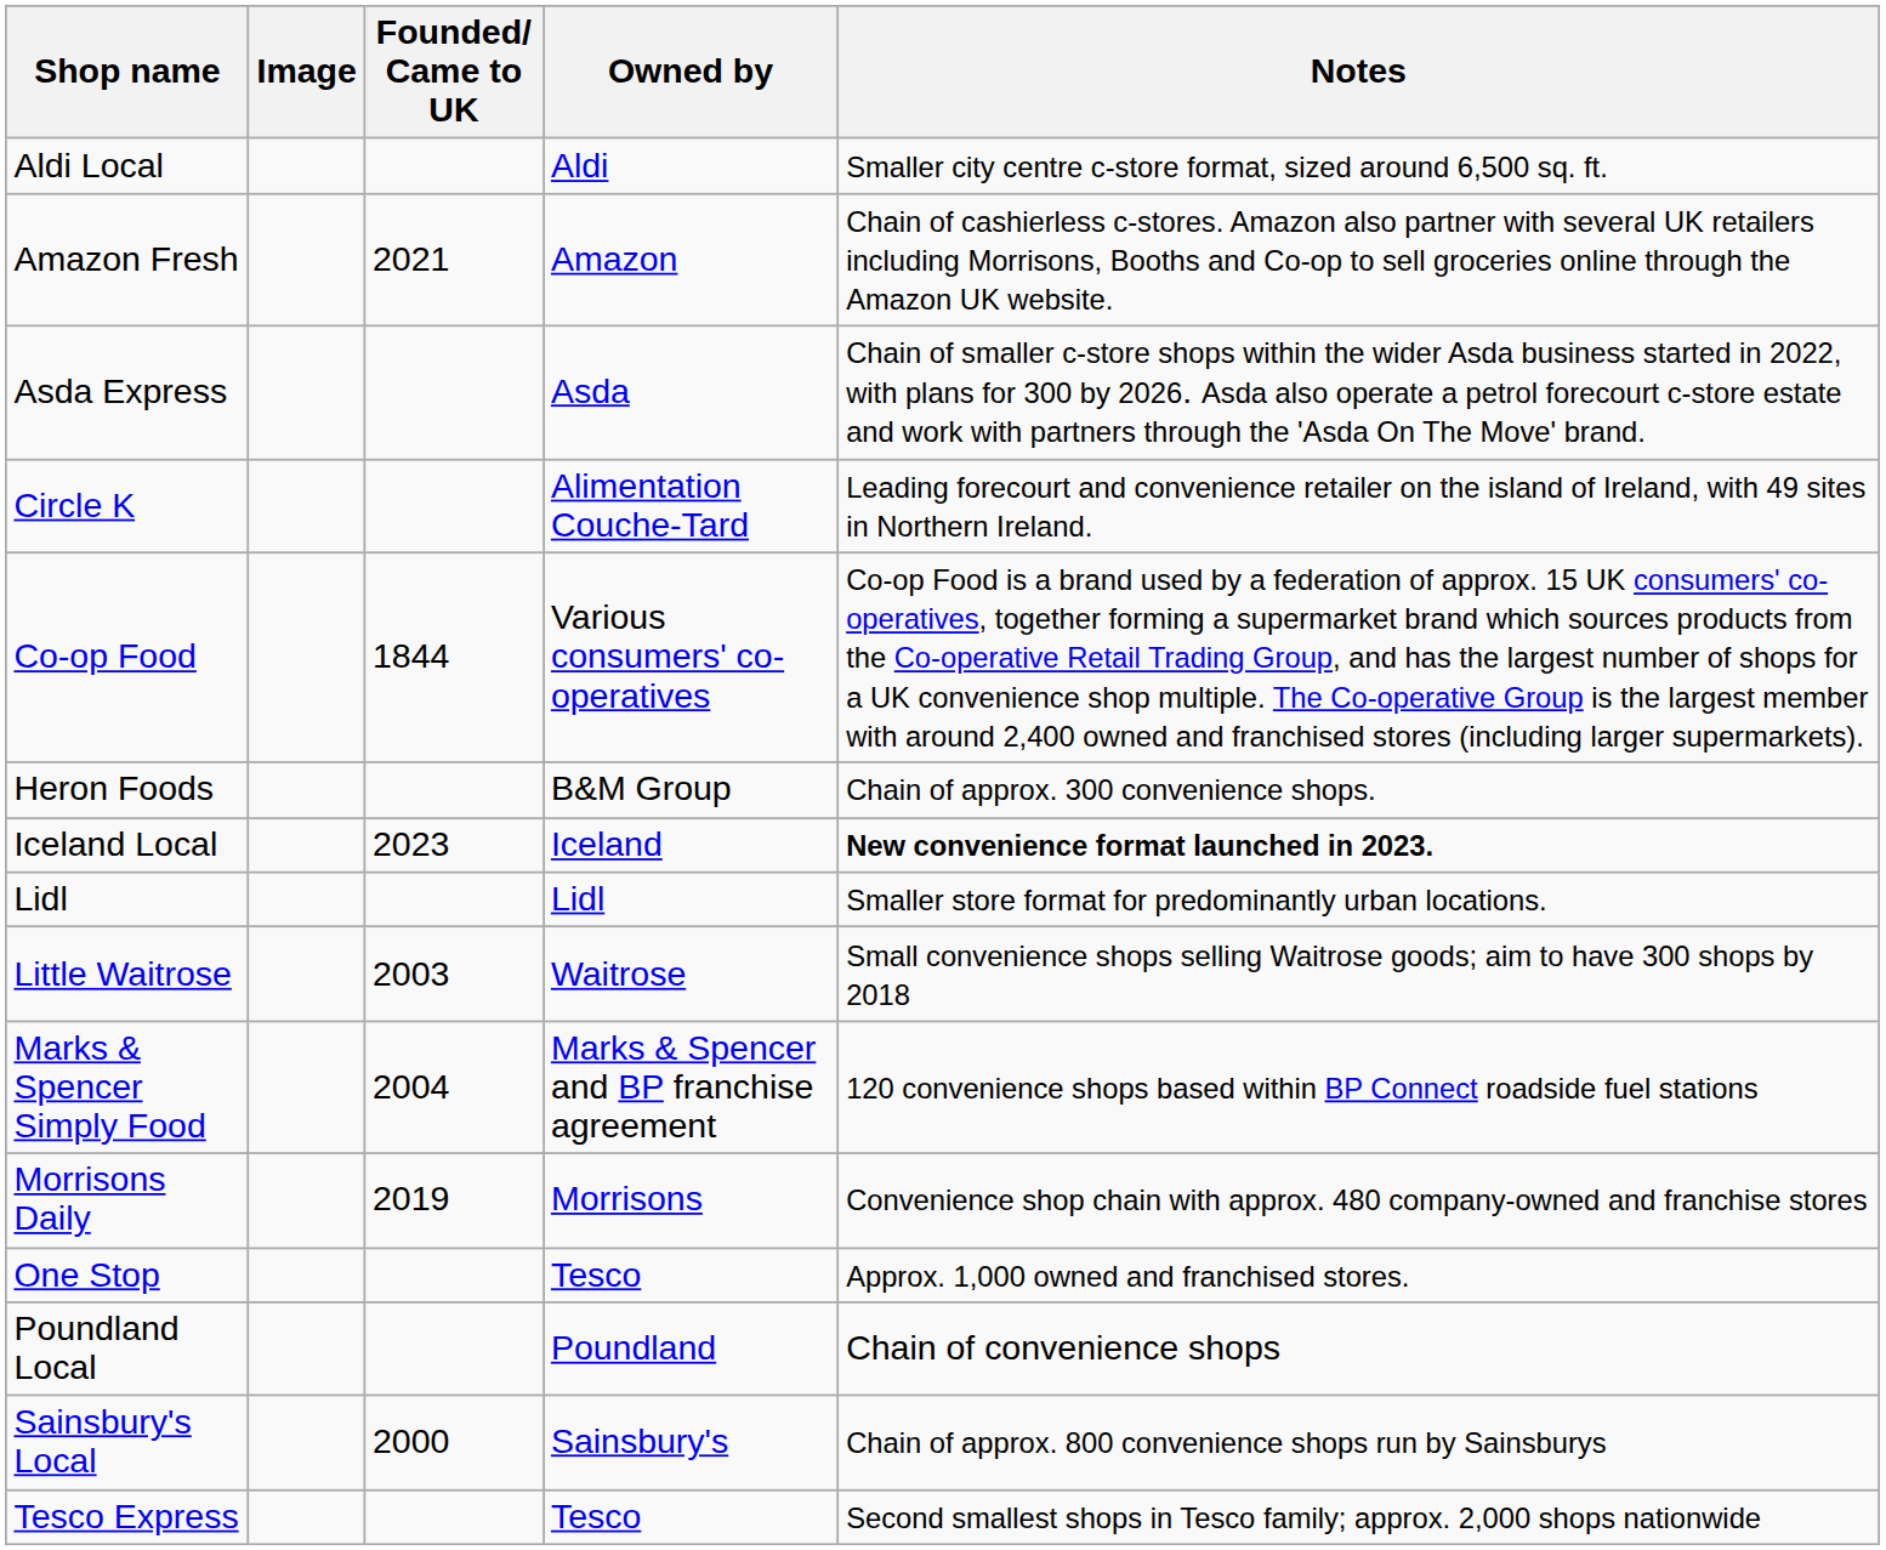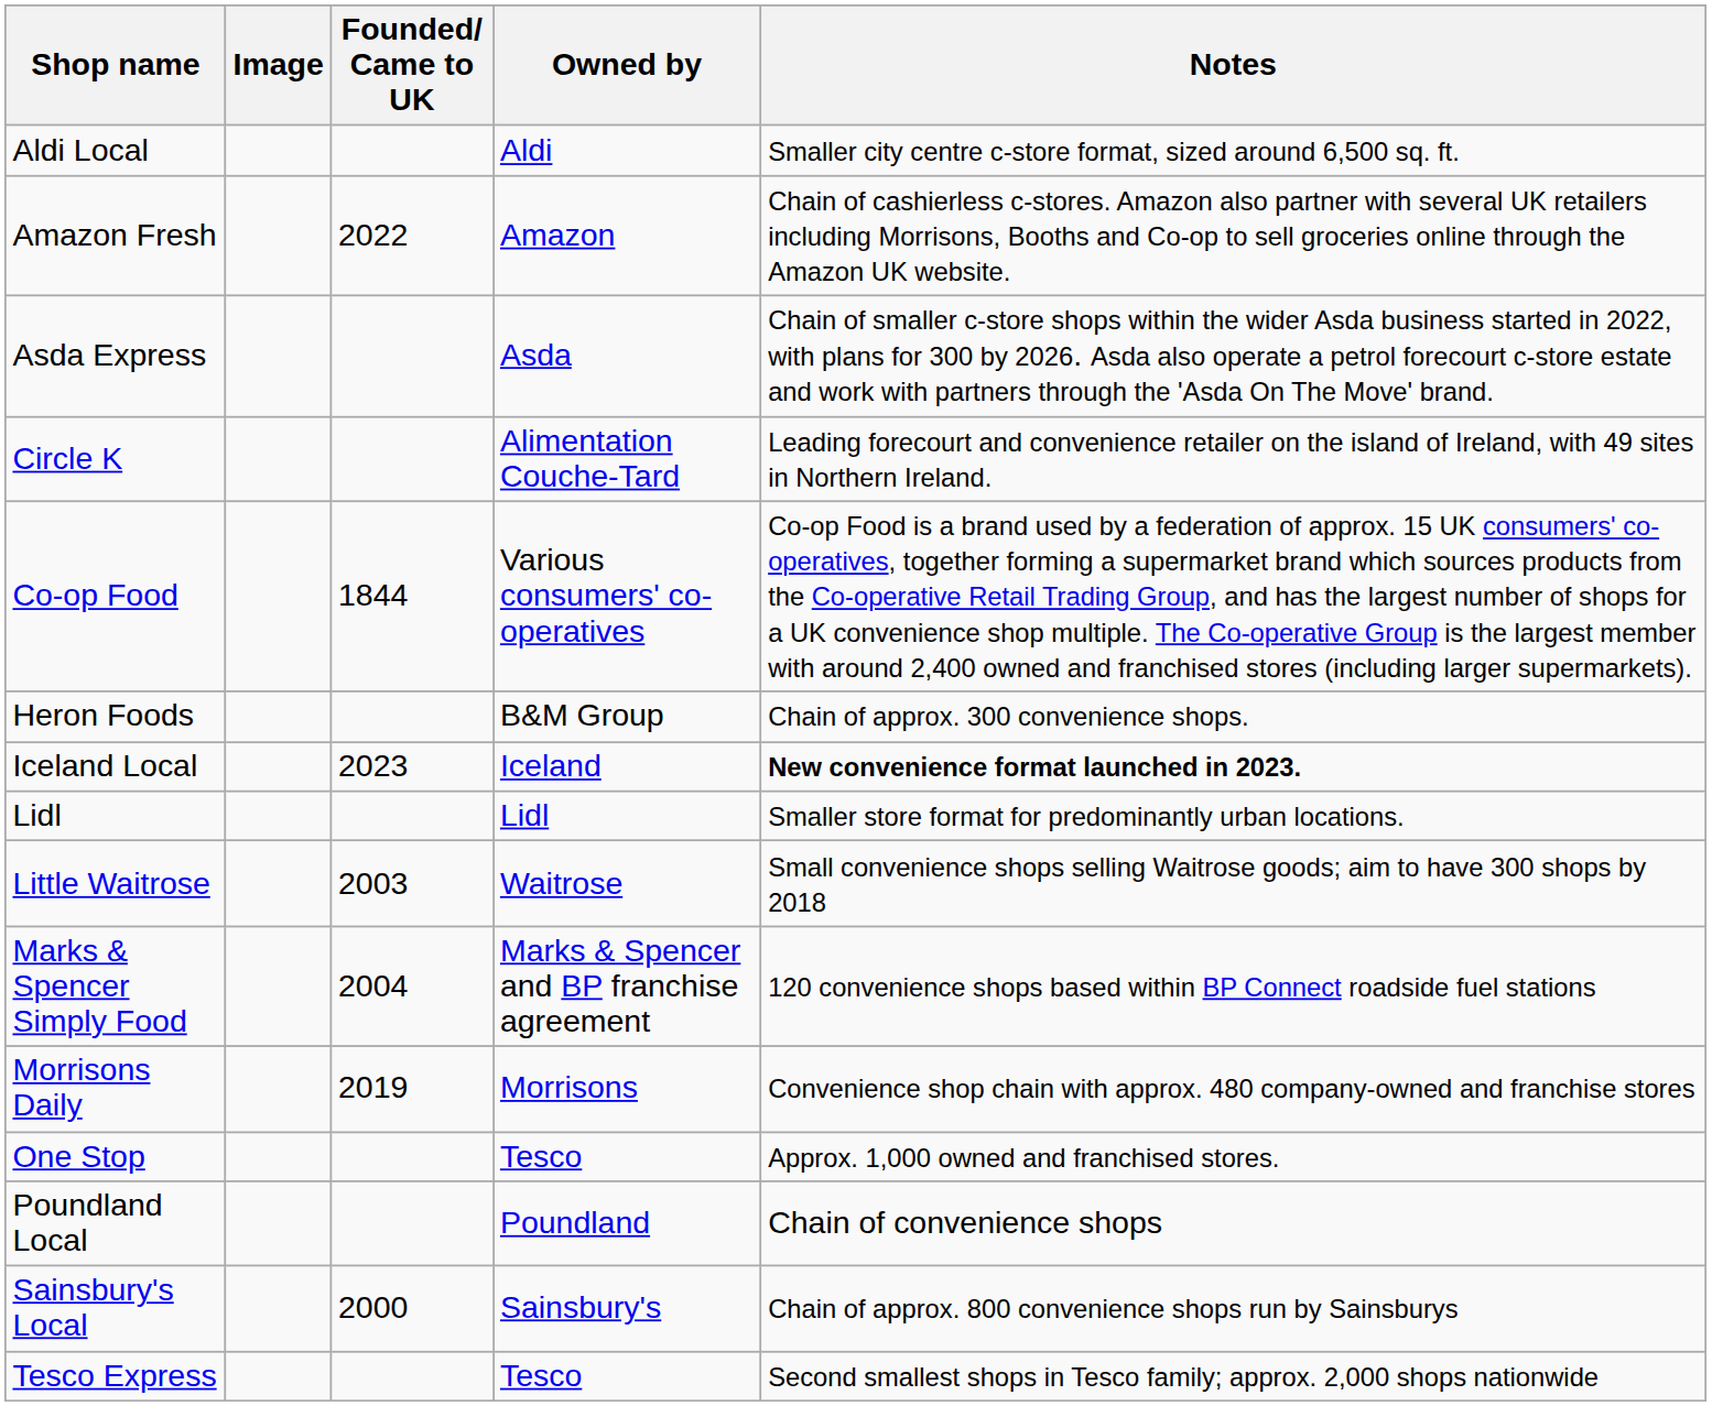 <table class="wikitable sortable" border="1">
 <tr>
 <th>Shop name</th>
 <th class=unsortable>Image</th>
 <th data-sort-type=number>Founded/<br>Came to UK</th>
 <th>Owned by</th>
 <th class=unsortable>Notes</th>
 </tr>
 <tr>
 <td>Aldi Local</td>
 <td></td>
 <td></td>
 <td><a href='#'>Aldi</a></td>
 <td><small>Smaller city centre c-store format, sized around 6,500 sq. ft.</small></td>
 </tr>
 <tr>
 <td>Amazon Fresh</td>
 <td></td>
-<td>2021</td>
+<td>2022</td>
 <td><a href='#'>Amazon</a></td>
 <td><small>Chain of cashierless c-stores. Amazon also partner with several UK retailers including Morrisons, Booths and Co-op to sell groceries online through the Amazon UK website.</small></td>
 </tr>
 <tr>
 <td>Asda Express</td>
 <td></td>
 <td></td>
 <td><a href='#'>Asda</a></td>
 <td><small>Chain of smaller c-store shops within the wider Asda business started in 2022, with plans for 300 by 2026</small>. <small>Asda also operate a petrol forecourt c-store estate and work with partners through the 'Asda On The Move' brand.</small></td>
 </tr>
 <tr>
 <td><a href='#'>Circle K</a></td>
 <td></td>
 <td></td>
 <td><a href='#'>Alimentation Couche-Tard</a></td>
 <td><small>Leading forecourt and convenience retailer on the island of Ireland, with 49 sites in Northern Ireland.</small></td>
 </tr>
 <tr>
 <td><a href='#'>Co-op Food</a></td>
 <td></td>
 <td>1844</td>
 <td>Various <a href='#'>consumers' co-operatives</a></td>
 <td><small>Co-op Food is a brand used by a federation of approx. 15 UK <a href='#'>consumers' co-operatives</a>, together forming a supermarket brand which sources products from the <a href='#'>Co-operative Retail Trading Group</a>, and has the largest number of shops for a UK convenience shop multiple.  <a href='#'>The Co-operative Group</a> is the largest member with around 2,400 owned and franchised stores (including larger supermarkets).</small></td>
 </tr>
 <tr>
 <td>Heron Foods</td>
 <td></td>
 <td></td>
 <td>B&M Group</td>
 <td><small>Chain of approx. 300 convenience shops.</small></td>
 </tr>
 <tr>
 <td>Iceland Local</td>
 <td></td>
 <td>2023</td>
 <td><a href='#'>Iceland</a></td>
 <td><strong><small>New convenience format launched in 2023.</small></strong></td>
 </tr>
 <tr>
 <td>Lidl</td>
 <td></td>
 <td></td>
 <td><a href='#'>Lidl</a></td>
 <td><small>Smaller store format for predominantly urban locations.</small></td>
 </tr>
 <tr>
 <td><a href='#'>Little Waitrose</a></td>
 <td></td>
 <td>2003</td>
 <td><a href='#'>Waitrose</a></td>
 <td><small>Small convenience shops selling Waitrose goods; aim to have 300 shops by 2018</small></td>
 </tr>
 <tr>
 <td><a href='#'>Marks & Spencer Simply Food</a></td>
 <td></td>
 <td>2004</td>
 <td><a href='#'>Marks & Spencer</a> and <a href='#'>BP</a> franchise agreement</td>
 <td><small>120 convenience shops based within <a href='#'>BP Connect</a> roadside fuel stations</small></td>
 </tr>
 <tr>
 <td><a href='#'>Morrisons Daily</a></td>
 <td></td>
 <td>2019</td>
 <td><a href='#'>Morrisons</a></td>
 <td><small>Convenience shop chain with approx. 480 company-owned and franchise stores</small></td>
 </tr>
 <tr>
 <td><a href='#'>One Stop</a></td>
 <td></td>
 <td></td>
 <td><a href='#'>Tesco</a></td>
 <td><small>Approx. 1,000 owned and franchised stores.</small></td>
 </tr>
 <tr>
 <td>Poundland Local</td>
 <td></td>
 <td></td>
 <td><a href='#'>Poundland</a></td>
 <td>Chain of convenience shops</td>
 </tr>
 <tr>
 <td><a href='#'>Sainsbury's Local</a></td>
 <td></td>
 <td>2000</td>
 <td><a href='#'>Sainsbury's</a></td>
 <td><small>Chain of approx. 800 convenience shops run by Sainsburys</small></td>
 </tr>
 <tr>
 <td><a href='#'>Tesco Express</a></td>
 <td></td>
 <td></td>
 <td><a href='#'>Tesco</a></td>
 <td><small>Second smallest shops in Tesco family; approx. 2,000 shops nationwide</small></td>
 </tr>
 </table>
